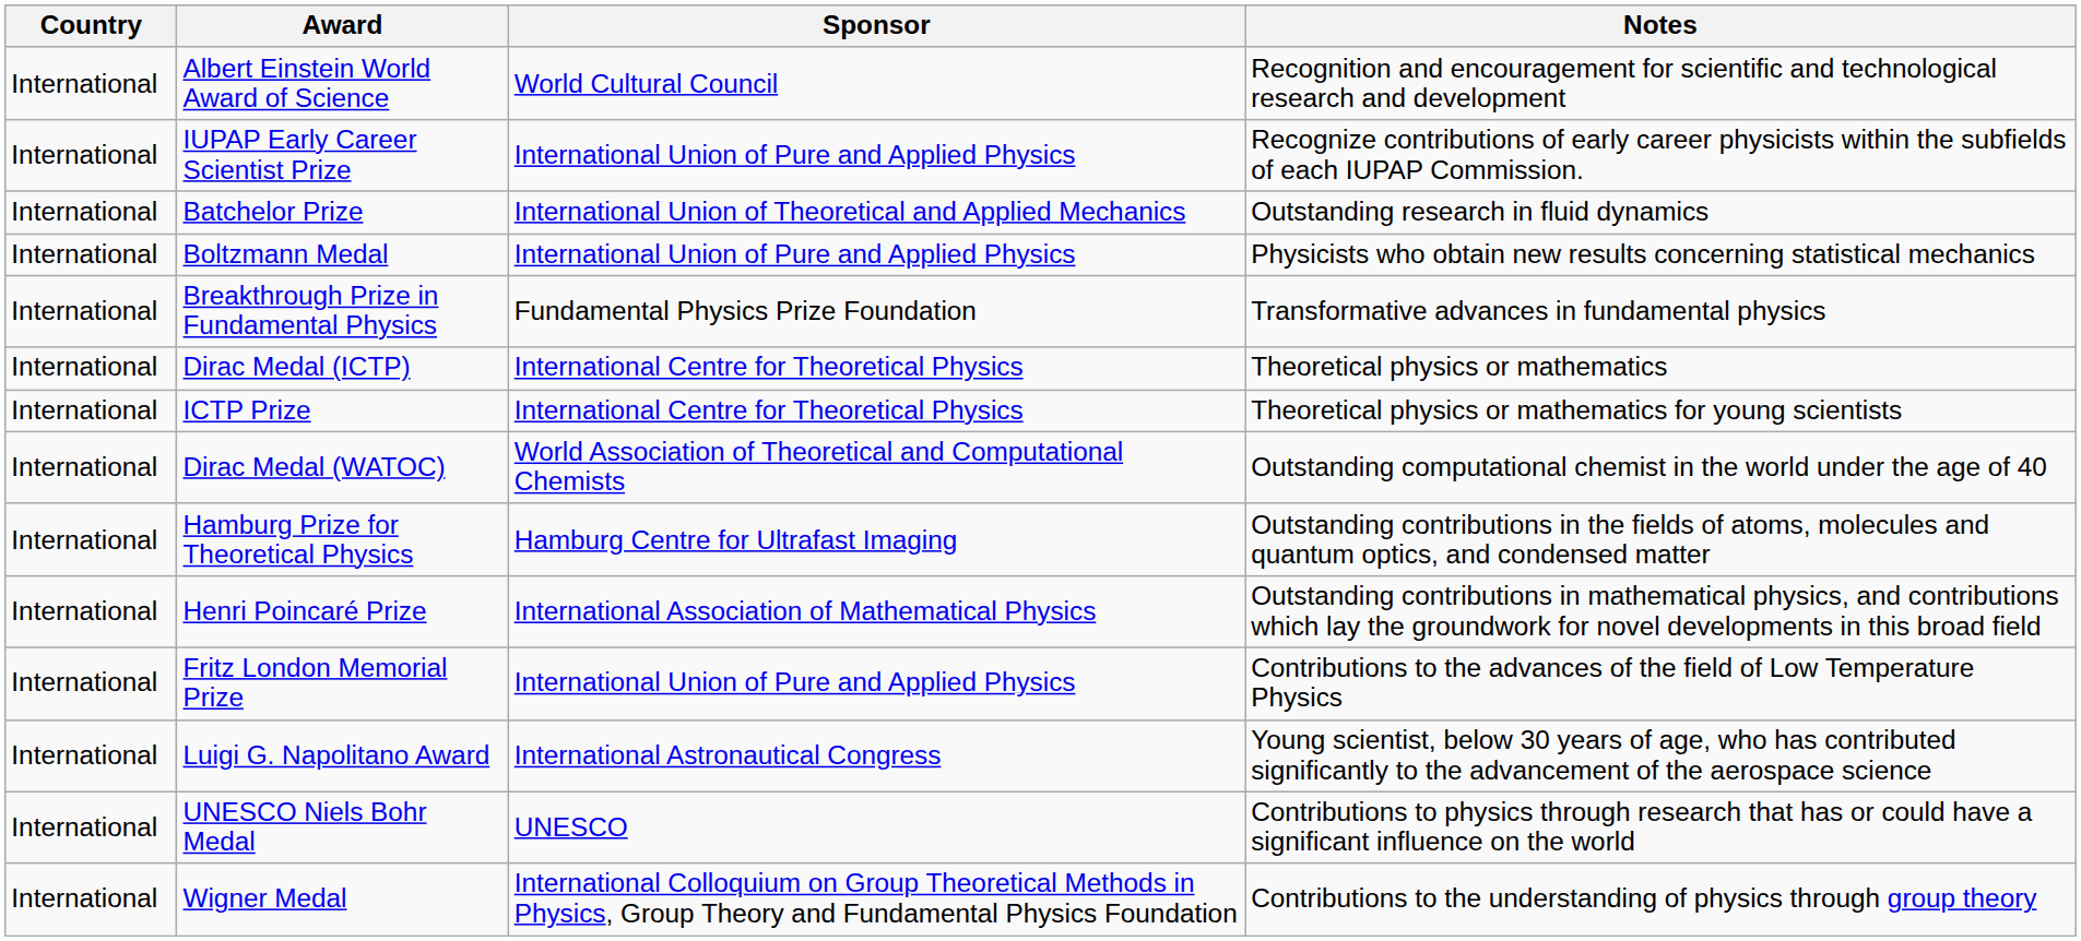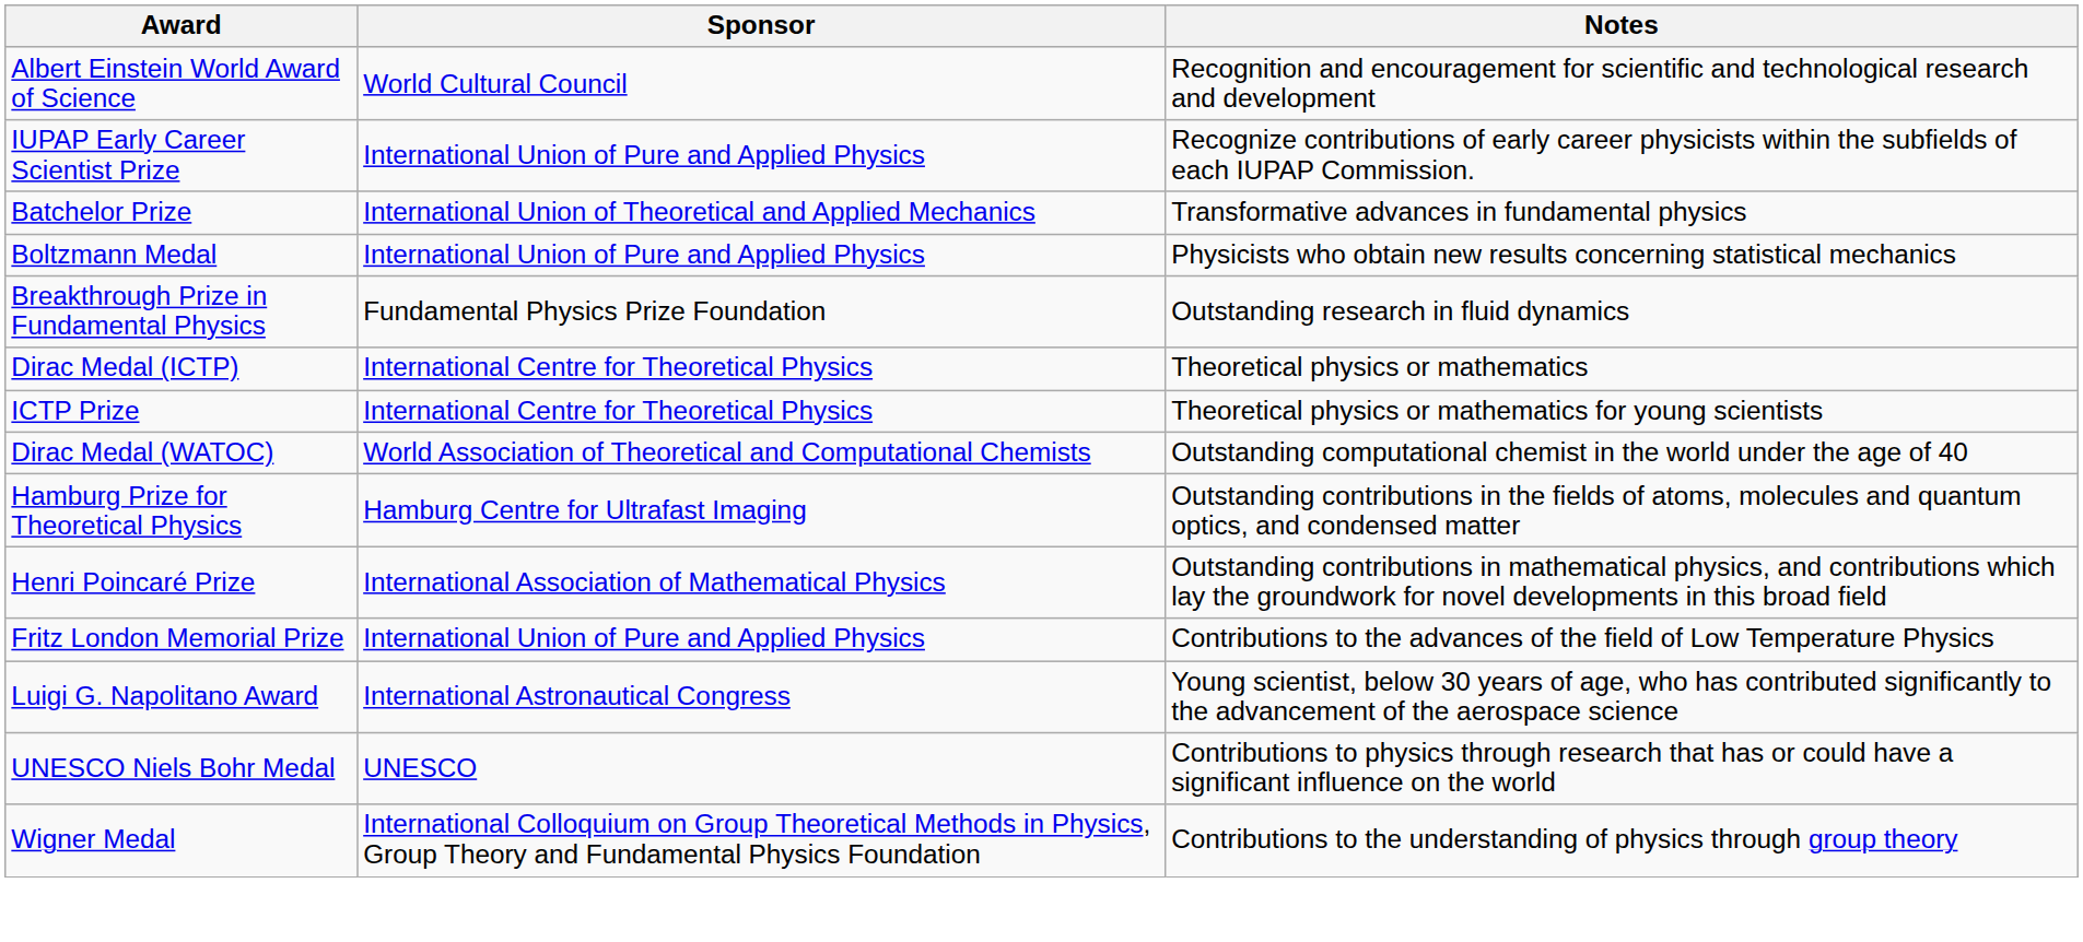 <table Class="wikitable sortable">
 <tr>
-<th style="width:6em;">Country</th>
 <th>Award</th>
 <th>Sponsor</th>
 <th>Notes</th>
 </tr>
 <tr>
-<td>International</td>
 <td><a href='#'>Albert Einstein World Award of Science</a></td>
 <td><a href='#'>World Cultural Council</a></td>
 <td>Recognition and encouragement for scientific and technological research and development</td>
 </tr>
 <tr>
-<td>International</td>
 <td><a href='#'>IUPAP Early Career Scientist Prize</a></td>
 <td><a href='#'>International Union of Pure and Applied Physics</a></td>
 <td>Recognize contributions of early career physicists within the subfields of each IUPAP Commission.</td>
 </tr>
 <tr>
-<td>International</td>
 <td><a href='#'>Batchelor Prize</a></td>
 <td><a href='#'>International Union of Theoretical and Applied Mechanics</a></td>
-<td>Outstanding research in fluid dynamics</td>
+<td>Transformative advances in fundamental physics</td>
 </tr>
 <tr>
-<td>International</td>
 <td><a href='#'>Boltzmann Medal</a></td>
 <td><a href='#'>International Union of Pure and Applied Physics</a></td>
 <td>Physicists who obtain new results concerning statistical mechanics</td>
 </tr>
 <tr>
-<td>International</td>
 <td><a href='#'>Breakthrough Prize in Fundamental Physics</a></td>
 <td>Fundamental Physics Prize Foundation</td>
-<td>Transformative advances in fundamental physics</td>
+<td>Outstanding research in fluid dynamics</td>
 </tr>
 <tr>
-<td>International</td>
 <td><a href='#'>Dirac Medal (ICTP)</a></td>
 <td><a href='#'>International Centre for Theoretical Physics</a></td>
 <td>Theoretical physics or mathematics</td>
 </tr>
 <tr>
-<td>International</td>
 <td><a href='#'>ICTP Prize</a></td>
 <td><a href='#'>International Centre for Theoretical Physics</a></td>
 <td>Theoretical physics or mathematics for young scientists</td>
 </tr>
 <tr>
-<td>International</td>
 <td><a href='#'>Dirac Medal (WATOC)</a></td>
 <td><a href='#'>World Association of Theoretical and Computational Chemists</a></td>
 <td>Outstanding computational chemist in the world under the age of 40</td>
 </tr>
 <tr>
-<td>International</td>
 <td><a href='#'>Hamburg Prize for Theoretical Physics</a></td>
 <td><a href='#'>Hamburg Centre for Ultrafast Imaging</a></td>
 <td>Outstanding contributions in the fields of atoms, molecules and quantum optics, and condensed matter</td>
 </tr>
 <tr>
-<td>International</td>
 <td><a href='#'>Henri Poincaré Prize</a></td>
 <td><a href='#'>International Association of Mathematical Physics</a></td>
 <td>Outstanding contributions in mathematical physics, and contributions which lay the groundwork for novel developments in this broad field</td>
 </tr>
 <tr>
-<td>International</td>
 <td><a href='#'>Fritz London Memorial Prize</a></td>
 <td><a href='#'>International Union of Pure and Applied Physics</a></td>
 <td>Contributions to the advances of the field of Low Temperature Physics</td>
 </tr>
 <tr>
-<td>International</td>
 <td><a href='#'>Luigi G. Napolitano Award</a></td>
 <td><a href='#'>International Astronautical Congress</a></td>
 <td>Young scientist, below 30 years of age, who has contributed significantly to the advancement of the aerospace science</td>
 </tr>
 <tr>
-<td>International</td>
 <td><a href='#'>UNESCO Niels Bohr Medal</a></td>
 <td><a href='#'>UNESCO</a></td>
 <td>Contributions to physics through research that has or could have a significant influence on the world</td>
 </tr>
 <tr>
-<td>International</td>
 <td><a href='#'>Wigner Medal</a></td>
 <td><a href='#'>International Colloquium on Group Theoretical Methods in Physics</a>, Group Theory and Fundamental Physics Foundation</td>
 <td>Contributions to the understanding of physics through <a href='#'>group theory</a></td>
 </tr>
 </table>
